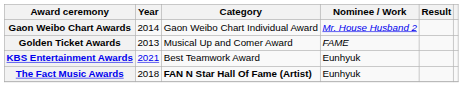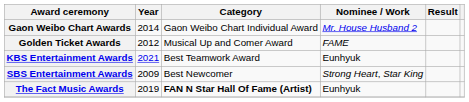 <table class="wikitable plainrowheaders sortable">
 <tr>
 <th scope="col">Award ceremony</th>
 <th scope="col">Year</th>
 <th scope="col">Category</th>
 <th scope="col">Nominee / Work</th>
 <th scope="col">Result</th>
 <th scope="col" class="unsortable"></th>
 </tr>
 <tr>
 <th scope="row"  rowspan="1">Gaon Weibo Chart Awards</th>
 <td>2014</td>
 <td>Gaon Weibo Chart Individual Award</td>
 <td><em><a href='#'>Mr. House Husband 2</a></em></td>
 <td></td>
 <td></td>
 </tr>
 <tr>
 <th scope="row">Golden Ticket Awards</th>
-<td>2013</td>
+<td>2012</td>
 <td>Musical Up and Comer Award</td>
 <td><em>FAME</em></td>
 <td></td>
 <td></td>
 </tr>
 <tr>
 <th scope="row"  rowspan="1"><a href='#'>KBS Entertainment Awards</a></th>
 <td><a href='#'>2021</a></td>
 <td>Best Teamwork Award</td>
 <td rowspan="1">Eunhyuk</td>
 <td></td>
 <td></td>
 </tr>
 <tr>
+<th scope="row"  rowspan="1"><a href='#'>SBS Entertainment Awards</a></th>
+<td>2009</td>
+<td>Best Newcomer</td>
+<td><em>Strong Heart</em>, <em>Star King</em></td>
+<td></td>
+<td></td>
+</tr>
+<tr>
 <th scope="row"  rowspan="1"><a href='#'>The Fact Music Awards</a></th>
-<td>2018</td>
+<td>2019</td>
 <td><strong>FAN N Star Hall Of Fame (Artist)</strong></td>
 <td>Eunhyuk</td>
 <td></td>
 <td></td>
 </tr>
 <tr>
 </tr>
 </table>
